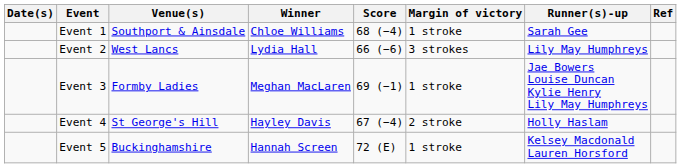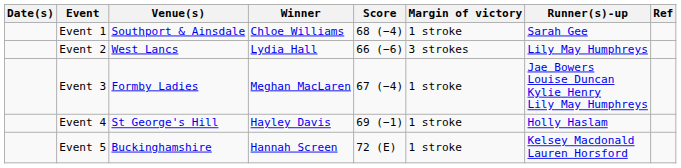 <table class="wikitable sortable" style="font-size:95%">
 <tr>
 <th>Date(s)</th>
 <th>Event</th>
 <th>Venue(s)</th>
 <th class="unsortable">Winner</th>
 <th>Score</th>
 <th>Margin of victory</th>
 <th class="unsortable">Runner(s)-up</th>
 <th class="unsortable">Ref</th>
 </tr>
 <tr>
 <td></td>
 <td>Event 1</td>
 <td><a href='#'>Southport & Ainsdale</a></td>
 <td> <a href='#'>Chloe Williams</a></td>
 <td>68 (−4)</td>
 <td>1 stroke</td>
 <td> <a href='#'>Sarah Gee</a></td>
 <td></td>
 </tr>
 <tr>
 <td></td>
 <td>Event 2</td>
 <td><a href='#'>West Lancs</a></td>
 <td> <a href='#'>Lydia Hall</a></td>
 <td>66 (−6)</td>
 <td>3 strokes</td>
 <td> <a href='#'>Lily May Humphreys</a></td>
 <td></td>
 </tr>
 <tr>
 <td></td>
 <td>Event 3</td>
 <td><a href='#'>Formby Ladies</a></td>
 <td> <a href='#'>Meghan MacLaren</a></td>
-<td>69 (−1)</td>
+<td>67 (−4)</td>
 <td>1 stroke</td>
 <td> <a href='#'>Jae Bowers</a><br> <a href='#'>Louise Duncan</a><br> <a href='#'>Kylie Henry</a><br> <a href='#'>Lily May Humphreys</a></td>
 <td></td>
 </tr>
 <tr>
 <td></td>
 <td>Event 4</td>
 <td><a href='#'>St George's Hill</a></td>
 <td> <a href='#'>Hayley Davis</a></td>
-<td>67 (−4)</td>
-<td>2 stroke</td>
+<td>69 (−1)</td>
+<td>1 stroke</td>
 <td> <a href='#'>Holly Haslam</a></td>
 <td></td>
 </tr>
 <tr>
 <td></td>
 <td>Event 5</td>
 <td><a href='#'>Buckinghamshire</a></td>
 <td> <a href='#'>Hannah Screen</a></td>
 <td>72 (E)</td>
 <td>1 stroke</td>
 <td> <a href='#'>Kelsey Macdonald</a><br> <a href='#'>Lauren Horsford</a></td>
 <td></td>
 </tr>
 </table>
